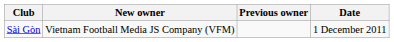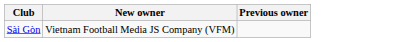 <table class="wikitable" style="font-size=90%;">
 <tr>
 <th>Club</th>
 <th>New owner</th>
 <th>Previous owner</th>
-<th>Date</th>
 </tr>
 <tr>
 <td><a href='#'>Sài Gòn</a></td>
 <td>Vietnam Football Media JS Company (VFM)</td>
 <td></td>
-<td>1 December 2011</td>
 </tr>
 </table>
